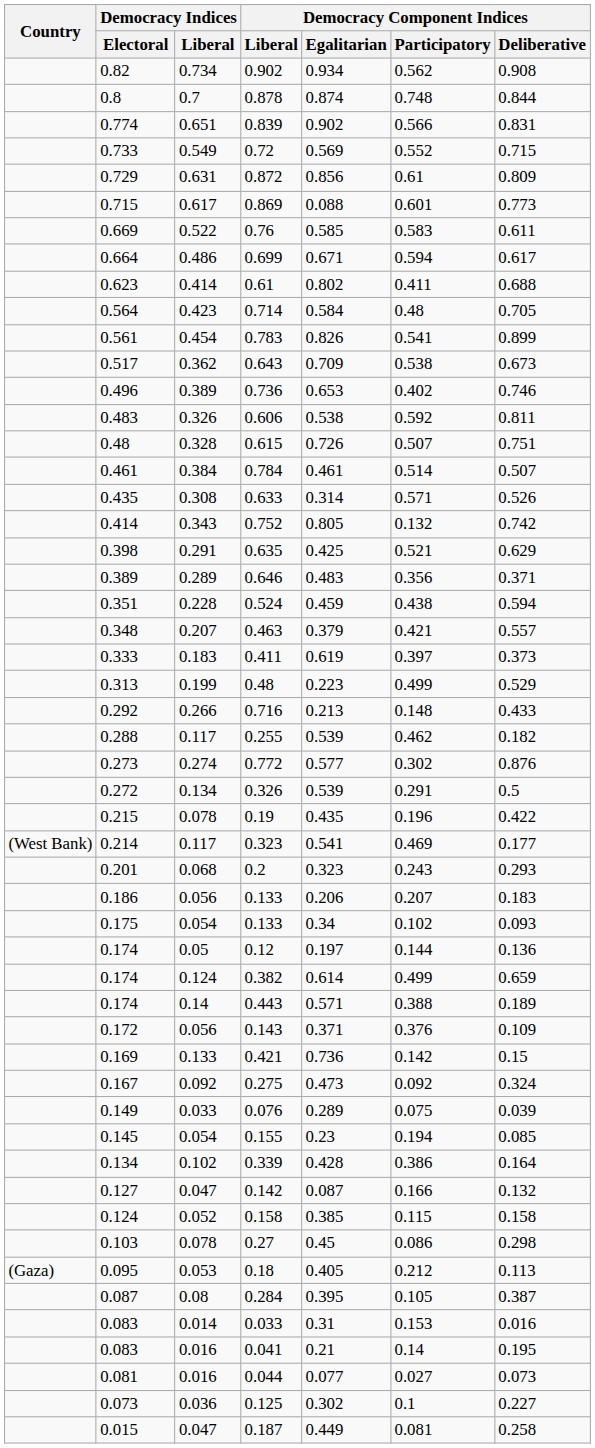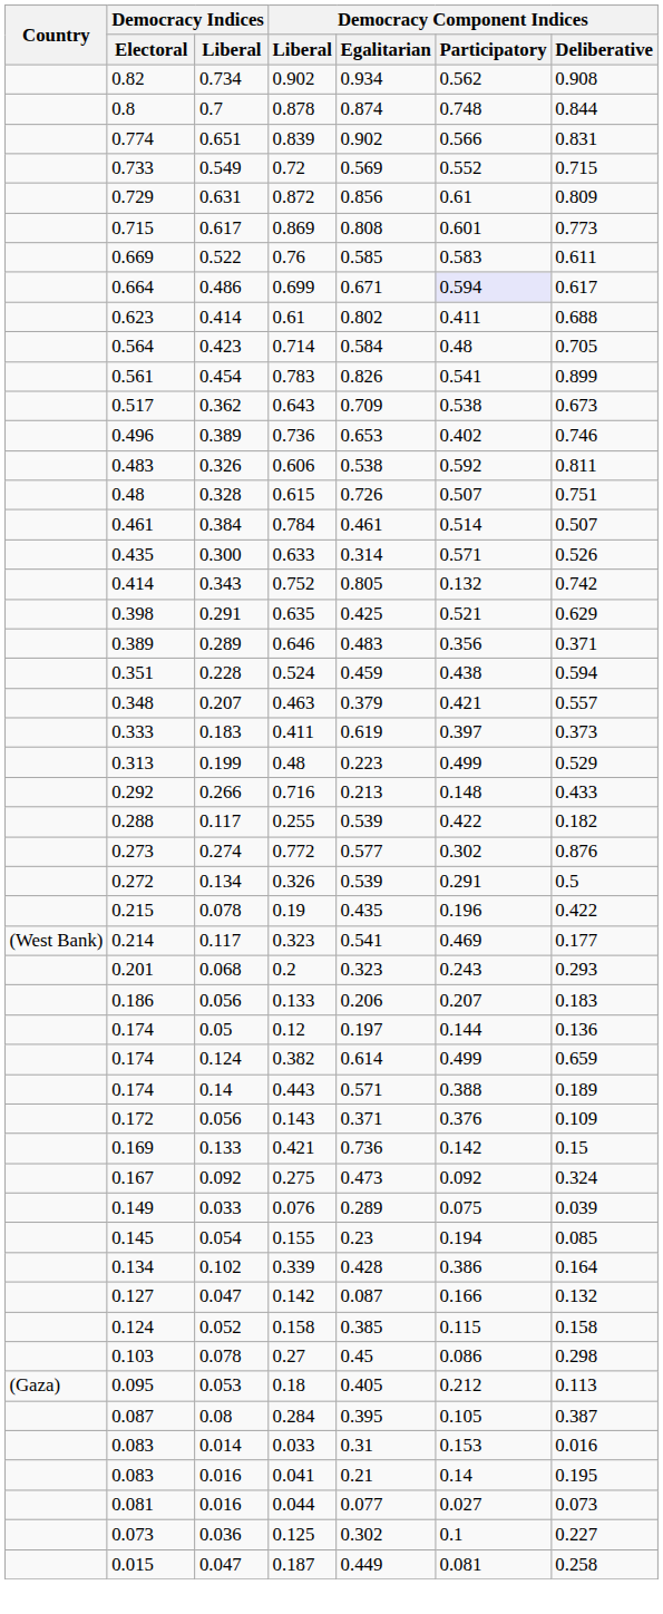 <table class="wikitable sortable mw-collapsible static-row-numbers static-row-header-hash">
 <tr>
 <th rowspan="2">Country</th>
 <th colspan="2">Democracy Indices</th>
 <th colspan="4">Democracy Component Indices</th>
 </tr>
 <tr class="static-row-header">
 <th>Electoral</th>
 <th>Liberal</th>
 <th>Liberal</th>
 <th>Egalitarian</th>
 <th>Participatory</th>
 <th>Deliberative</th>
 </tr>
 <tr>
 <td></td>
 <td>0.82</td>
 <td>0.734</td>
 <td>0.902</td>
 <td>0.934</td>
 <td>0.562</td>
 <td>0.908</td>
 </tr>
 <tr>
 <td></td>
 <td>0.8</td>
 <td>0.7</td>
 <td>0.878</td>
 <td>0.874</td>
 <td>0.748</td>
 <td>0.844</td>
 </tr>
 <tr>
 <td></td>
 <td>0.774</td>
 <td>0.651</td>
 <td>0.839</td>
 <td>0.902</td>
 <td>0.566</td>
 <td>0.831</td>
 </tr>
 <tr>
 <td></td>
 <td>0.733</td>
 <td>0.549</td>
 <td>0.72</td>
 <td>0.569</td>
 <td>0.552</td>
 <td>0.715</td>
 </tr>
 <tr>
 <td></td>
 <td>0.729</td>
 <td>0.631</td>
 <td>0.872</td>
 <td>0.856</td>
 <td>0.61</td>
 <td>0.809</td>
 </tr>
 <tr>
 <td></td>
 <td>0.715</td>
 <td>0.617</td>
 <td>0.869</td>
-<td>0.088</td>
+<td>0.808</td>
 <td>0.601</td>
 <td>0.773</td>
 </tr>
 <tr>
 <td></td>
 <td>0.669</td>
 <td>0.522</td>
 <td>0.76</td>
 <td>0.585</td>
 <td>0.583</td>
 <td>0.611</td>
 </tr>
 <tr>
 <td></td>
 <td>0.664</td>
 <td>0.486</td>
 <td>0.699</td>
 <td>0.671</td>
-<td>0.594</td>
+<td style="background: lavender;">0.594</td>
 <td>0.617</td>
 </tr>
 <tr>
 <td></td>
 <td>0.623</td>
 <td>0.414</td>
 <td>0.61</td>
 <td>0.802</td>
 <td>0.411</td>
 <td>0.688</td>
 </tr>
 <tr>
 <td></td>
 <td>0.564</td>
 <td>0.423</td>
 <td>0.714</td>
 <td>0.584</td>
 <td>0.48</td>
 <td>0.705</td>
 </tr>
 <tr>
 <td></td>
 <td>0.561</td>
 <td>0.454</td>
 <td>0.783</td>
 <td>0.826</td>
 <td>0.541</td>
 <td>0.899</td>
 </tr>
 <tr>
 <td></td>
 <td>0.517</td>
 <td>0.362</td>
 <td>0.643</td>
 <td>0.709</td>
 <td>0.538</td>
 <td>0.673</td>
 </tr>
 <tr>
 <td></td>
 <td>0.496</td>
 <td>0.389</td>
 <td>0.736</td>
 <td>0.653</td>
 <td>0.402</td>
 <td>0.746</td>
 </tr>
 <tr>
 <td></td>
 <td>0.483</td>
 <td>0.326</td>
 <td>0.606</td>
 <td>0.538</td>
 <td>0.592</td>
 <td>0.811</td>
 </tr>
 <tr>
 <td></td>
 <td>0.48</td>
 <td>0.328</td>
 <td>0.615</td>
 <td>0.726</td>
 <td>0.507</td>
 <td>0.751</td>
 </tr>
 <tr>
 <td></td>
 <td>0.461</td>
 <td>0.384</td>
 <td>0.784</td>
 <td>0.461</td>
 <td>0.514</td>
 <td>0.507</td>
 </tr>
 <tr>
 <td></td>
 <td>0.435</td>
-<td>0.308</td>
+<td>0.300</td>
 <td>0.633</td>
 <td>0.314</td>
 <td>0.571</td>
 <td>0.526</td>
 </tr>
 <tr>
 <td></td>
 <td>0.414</td>
 <td>0.343</td>
 <td>0.752</td>
 <td>0.805</td>
 <td>0.132</td>
 <td>0.742</td>
 </tr>
 <tr>
 <td></td>
 <td>0.398</td>
 <td>0.291</td>
 <td>0.635</td>
 <td>0.425</td>
 <td>0.521</td>
 <td>0.629</td>
 </tr>
 <tr>
 <td></td>
 <td>0.389</td>
 <td>0.289</td>
 <td>0.646</td>
 <td>0.483</td>
 <td>0.356</td>
 <td>0.371</td>
 </tr>
 <tr>
 <td></td>
 <td>0.351</td>
 <td>0.228</td>
 <td>0.524</td>
 <td>0.459</td>
 <td>0.438</td>
 <td>0.594</td>
 </tr>
 <tr>
 <td></td>
 <td>0.348</td>
 <td>0.207</td>
 <td>0.463</td>
 <td>0.379</td>
 <td>0.421</td>
 <td>0.557</td>
 </tr>
 <tr>
 <td></td>
 <td>0.333</td>
 <td>0.183</td>
 <td>0.411</td>
 <td>0.619</td>
 <td>0.397</td>
 <td>0.373</td>
 </tr>
 <tr>
 <td></td>
 <td>0.313</td>
 <td>0.199</td>
 <td>0.48</td>
 <td>0.223</td>
 <td>0.499</td>
 <td>0.529</td>
 </tr>
 <tr>
 <td></td>
 <td>0.292</td>
 <td>0.266</td>
 <td>0.716</td>
 <td>0.213</td>
 <td>0.148</td>
 <td>0.433</td>
 </tr>
 <tr>
 <td></td>
 <td>0.288</td>
 <td>0.117</td>
 <td>0.255</td>
 <td>0.539</td>
-<td>0.462</td>
+<td>0.422</td>
 <td>0.182</td>
 </tr>
 <tr>
 <td></td>
 <td>0.273</td>
 <td>0.274</td>
 <td>0.772</td>
 <td>0.577</td>
 <td>0.302</td>
 <td>0.876</td>
 </tr>
 <tr>
 <td></td>
 <td>0.272</td>
 <td>0.134</td>
 <td>0.326</td>
 <td>0.539</td>
 <td>0.291</td>
 <td>0.5</td>
 </tr>
 <tr>
 <td></td>
 <td>0.215</td>
 <td>0.078</td>
 <td>0.19</td>
 <td>0.435</td>
 <td>0.196</td>
 <td>0.422</td>
 </tr>
 <tr>
 <td> (West Bank)</td>
 <td>0.214</td>
 <td>0.117</td>
 <td>0.323</td>
 <td>0.541</td>
 <td>0.469</td>
 <td>0.177</td>
 </tr>
 <tr>
 <td></td>
 <td>0.201</td>
 <td>0.068</td>
 <td>0.2</td>
 <td>0.323</td>
 <td>0.243</td>
 <td>0.293</td>
 </tr>
 <tr>
 <td></td>
 <td>0.186</td>
 <td>0.056</td>
 <td>0.133</td>
 <td>0.206</td>
 <td>0.207</td>
 <td>0.183</td>
-</tr>
-<tr>
-<td></td>
-<td>0.175</td>
-<td>0.054</td>
-<td>0.133</td>
-<td>0.34</td>
-<td>0.102</td>
-<td>0.093</td>
 </tr>
 <tr>
 <td></td>
 <td>0.174</td>
 <td>0.05</td>
 <td>0.12</td>
 <td>0.197</td>
 <td>0.144</td>
 <td>0.136</td>
 </tr>
 <tr>
 <td></td>
 <td>0.174</td>
 <td>0.124</td>
 <td>0.382</td>
 <td>0.614</td>
 <td>0.499</td>
 <td>0.659</td>
 </tr>
 <tr>
 <td></td>
 <td>0.174</td>
 <td>0.14</td>
 <td>0.443</td>
 <td>0.571</td>
 <td>0.388</td>
 <td>0.189</td>
 </tr>
 <tr>
 <td></td>
 <td>0.172</td>
 <td>0.056</td>
 <td>0.143</td>
 <td>0.371</td>
 <td>0.376</td>
 <td>0.109</td>
 </tr>
 <tr>
 <td></td>
 <td>0.169</td>
 <td>0.133</td>
 <td>0.421</td>
 <td>0.736</td>
 <td>0.142</td>
 <td>0.15</td>
 </tr>
 <tr>
 <td></td>
 <td>0.167</td>
 <td>0.092</td>
 <td>0.275</td>
 <td>0.473</td>
 <td>0.092</td>
 <td>0.324</td>
 </tr>
 <tr>
 <td></td>
 <td>0.149</td>
 <td>0.033</td>
 <td>0.076</td>
 <td>0.289</td>
 <td>0.075</td>
 <td>0.039</td>
 </tr>
 <tr>
 <td></td>
 <td>0.145</td>
 <td>0.054</td>
 <td>0.155</td>
 <td>0.23</td>
 <td>0.194</td>
 <td>0.085</td>
 </tr>
 <tr>
 <td></td>
 <td>0.134</td>
 <td>0.102</td>
 <td>0.339</td>
 <td>0.428</td>
 <td>0.386</td>
 <td>0.164</td>
 </tr>
 <tr>
 <td></td>
 <td>0.127</td>
 <td>0.047</td>
 <td>0.142</td>
 <td>0.087</td>
 <td>0.166</td>
 <td>0.132</td>
 </tr>
 <tr>
 <td></td>
 <td>0.124</td>
 <td>0.052</td>
 <td>0.158</td>
 <td>0.385</td>
 <td>0.115</td>
 <td>0.158</td>
 </tr>
 <tr>
 <td></td>
 <td>0.103</td>
 <td>0.078</td>
 <td>0.27</td>
 <td>0.45</td>
 <td>0.086</td>
 <td>0.298</td>
 </tr>
 <tr>
 <td> (Gaza)</td>
 <td>0.095</td>
 <td>0.053</td>
 <td>0.18</td>
 <td>0.405</td>
 <td>0.212</td>
 <td>0.113</td>
 </tr>
 <tr>
 <td></td>
 <td>0.087</td>
 <td>0.08</td>
 <td>0.284</td>
 <td>0.395</td>
 <td>0.105</td>
 <td>0.387</td>
 </tr>
 <tr>
 <td></td>
 <td>0.083</td>
 <td>0.014</td>
 <td>0.033</td>
 <td>0.31</td>
 <td>0.153</td>
 <td>0.016</td>
 </tr>
 <tr>
 <td></td>
 <td>0.083</td>
 <td>0.016</td>
 <td>0.041</td>
 <td>0.21</td>
 <td>0.14</td>
 <td>0.195</td>
 </tr>
 <tr>
 <td></td>
 <td>0.081</td>
 <td>0.016</td>
 <td>0.044</td>
 <td>0.077</td>
 <td>0.027</td>
 <td>0.073</td>
 </tr>
 <tr>
 <td></td>
 <td>0.073</td>
 <td>0.036</td>
 <td>0.125</td>
 <td>0.302</td>
 <td>0.1</td>
 <td>0.227</td>
 </tr>
 <tr>
 <td></td>
 <td>0.015</td>
 <td>0.047</td>
 <td>0.187</td>
 <td>0.449</td>
 <td>0.081</td>
 <td>0.258</td>
 </tr>
 </table>
